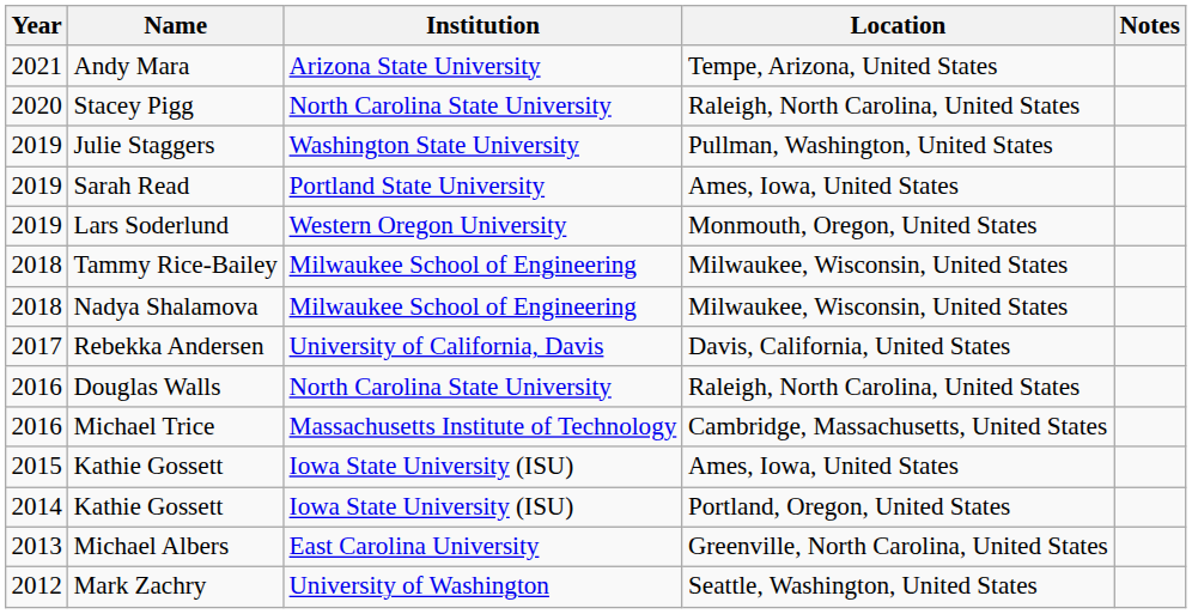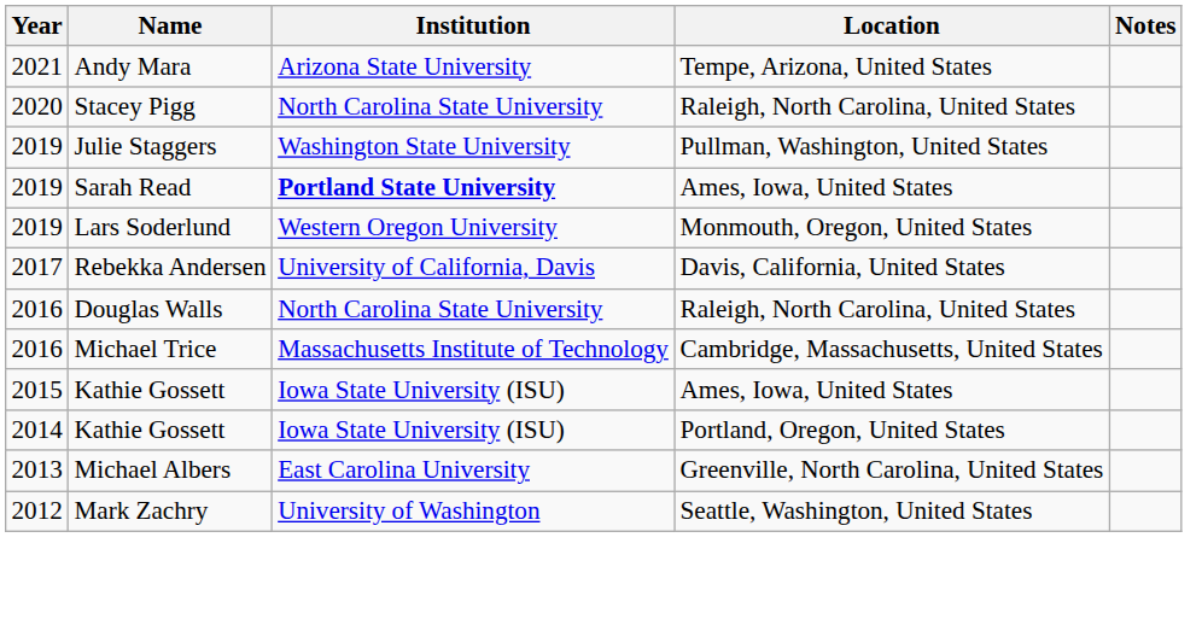 <table class="wikitable">
 <tr>
 <th>Year</th>
 <th>Name</th>
 <th>Institution</th>
 <th>Location</th>
 <th>Notes</th>
 </tr>
 <tr>
 <td>2021</td>
 <td>Andy Mara</td>
 <td><a href='#'>Arizona State University</a></td>
 <td>Tempe, Arizona, United States</td>
 <td></td>
 </tr>
 <tr>
 <td>2020</td>
 <td>Stacey Pigg</td>
 <td><a href='#'>North Carolina State University</a></td>
 <td>Raleigh, North Carolina, United States</td>
 <td></td>
 </tr>
 <tr>
 <td>2019</td>
 <td>Julie Staggers</td>
 <td><a href='#'>Washington State University</a></td>
 <td>Pullman, Washington, United States</td>
 <td></td>
 </tr>
 <tr>
 <td>2019</td>
 <td>Sarah Read</td>
-<td><a href='#'>Portland State University</a></td>
+<td><strong><a href='#'>Portland State University</a></strong></td>
 <td>Ames, Iowa, United States</td>
 <td></td>
 </tr>
 <tr>
 <td>2019</td>
 <td>Lars Soderlund</td>
 <td><a href='#'>Western Oregon University</a></td>
 <td>Monmouth, Oregon, United States</td>
-<td></td>
-</tr>
-<tr>
-<td>2018</td>
-<td>Tammy Rice-Bailey</td>
-<td><a href='#'>Milwaukee School of Engineering</a></td>
-<td>Milwaukee, Wisconsin, United States</td>
-<td></td>
-</tr>
-<tr>
-<td>2018</td>
-<td>Nadya Shalamova</td>
-<td><a href='#'>Milwaukee School of Engineering</a></td>
-<td>Milwaukee, Wisconsin, United States</td>
 <td></td>
 </tr>
 <tr>
 <td>2017</td>
 <td>Rebekka Andersen</td>
 <td><a href='#'>University of California, Davis</a></td>
 <td>Davis, California, United States</td>
 <td></td>
 </tr>
 <tr>
 <td>2016</td>
 <td>Douglas Walls</td>
 <td><a href='#'>North Carolina State University</a></td>
 <td>Raleigh, North Carolina, United States</td>
 <td></td>
 </tr>
 <tr>
 <td>2016</td>
 <td>Michael Trice</td>
 <td><a href='#'>Massachusetts Institute of Technology</a></td>
 <td>Cambridge, Massachusetts, United States</td>
 <td></td>
 </tr>
 <tr>
 <td>2015</td>
 <td>Kathie Gossett</td>
 <td><a href='#'>Iowa State University</a> (ISU)</td>
 <td>Ames, Iowa, United States</td>
 <td></td>
 </tr>
 <tr>
 <td>2014</td>
 <td>Kathie Gossett</td>
 <td><a href='#'>Iowa State University</a> (ISU)</td>
 <td>Portland, Oregon, United States</td>
 <td></td>
 </tr>
 <tr>
 <td>2013</td>
 <td>Michael Albers</td>
 <td><a href='#'>East Carolina University</a></td>
 <td>Greenville, North Carolina, United States</td>
 <td></td>
 </tr>
 <tr>
 <td>2012</td>
 <td>Mark Zachry</td>
 <td><a href='#'>University of Washington</a></td>
 <td>Seattle, Washington, United States</td>
 <td></td>
 </tr>
 </table>
